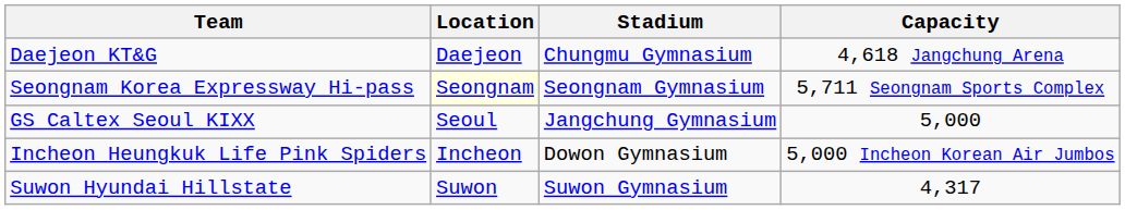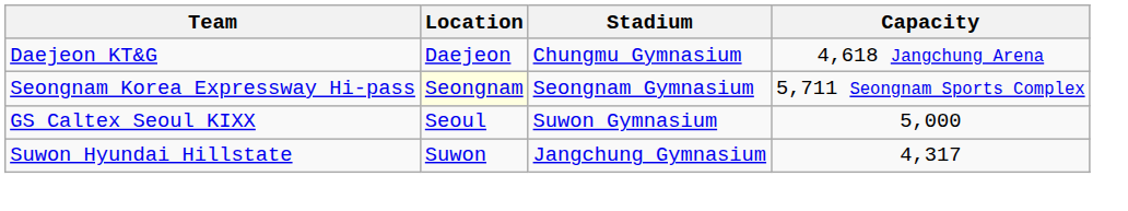 <table class="wikitable sortable" style="text-align: left;">
 <tr>
 <th>Team</th>
 <th>Location</th>
 <th>Stadium</th>
 <th>Capacity</th>
 </tr>
 <tr>
 <td><a href='#'>Daejeon KT&G</a></td>
 <td><a href='#'>Daejeon</a></td>
 <td><a href='#'>Chungmu Gymnasium</a></td>
 <td align="center">4,618 <small> <a href='#'>Jangchung Arena</a></small></td>
 </tr>
 <tr>
 <td><a href='#'>Seongnam Korea Expressway Hi-pass</a></td>
 <td style="background: lightyellow;"><a href='#'>Seongnam</a></td>
 <td><a href='#'>Seongnam Gymnasium</a></td>
 <td align="center">5,711 <small> <a href='#'>Seongnam Sports Complex</a> </small></td>
 </tr>
 <tr>
 <td><a href='#'>GS Caltex Seoul KIXX</a></td>
 <td><a href='#'>Seoul</a></td>
-<td><a href='#'>Jangchung Gymnasium</a></td>
+<td><a href='#'>Suwon Gymnasium</a></td>
 <td align="center">5,000 <small> </small></td>
-</tr>
-<tr>
-<td><a href='#'>Incheon Heungkuk Life Pink Spiders</a></td>
-<td><a href='#'>Incheon</a></td>
-<td>Dowon Gymnasium</td>
-<td align="center">5,000 <small> <a href='#'>Incheon Korean Air Jumbos</a> </small></td>
 </tr>
 <tr>
 <td><a href='#'>Suwon Hyundai Hillstate</a></td>
 <td><a href='#'>Suwon</a></td>
-<td><a href='#'>Suwon Gymnasium</a></td>
+<td><a href='#'>Jangchung Gymnasium</a></td>
 <td align="center">4,317 <small> </small></td>
 </tr>
 </table>
